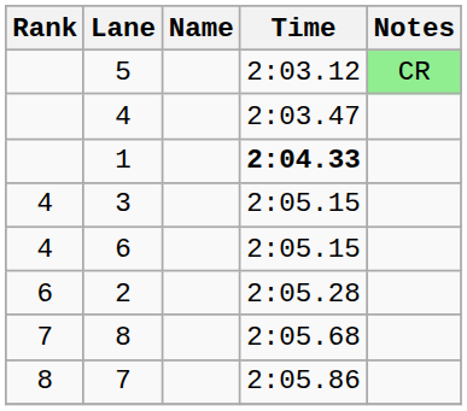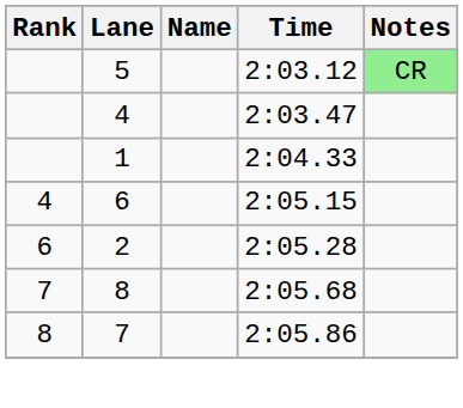 <table class="wikitable sortable" style="text-align:center">
 <tr>
 <th>Rank</th>
 <th>Lane</th>
 <th>Name</th>
 <th>Time</th>
 <th>Notes</th>
 </tr>
 <tr>
 <td></td>
 <td>5</td>
 <td align=left></td>
 <td>2:03.12</td>
 <td style="background: lightgreen;">CR</td>
 </tr>
 <tr>
 <td></td>
 <td>4</td>
 <td align=left></td>
 <td>2:03.47</td>
 <td></td>
 </tr>
 <tr>
 <td></td>
 <td>1</td>
 <td align=left></td>
-<td><strong>2:04.33</strong></td>
-<td></td>
-</tr>
-<tr>
-<td>4</td>
-<td>3</td>
-<td align=left></td>
-<td>2:05.15</td>
+<td>2:04.33</td>
 <td></td>
 </tr>
 <tr>
 <td>4</td>
 <td>6</td>
 <td align=left></td>
 <td>2:05.15</td>
 <td></td>
 </tr>
 <tr>
 <td>6</td>
 <td>2</td>
 <td align=left></td>
 <td>2:05.28</td>
 <td></td>
 </tr>
 <tr>
 <td>7</td>
 <td>8</td>
 <td align=left></td>
 <td>2:05.68</td>
 <td></td>
 </tr>
 <tr>
 <td>8</td>
 <td>7</td>
 <td align=left></td>
 <td>2:05.86</td>
 <td></td>
 </tr>
 <tr>
 </tr>
 </table>
